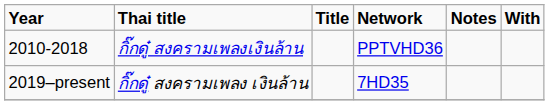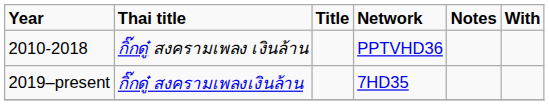 <table class="wikitable" style="font-size: 85%;">
 <tr>
 <td><strong>Year</strong></td>
 <td><strong>Thai title</strong></td>
 <td><strong>Title</strong></td>
 <td><strong>Network</strong></td>
 <td><strong>Notes</strong></td>
 <td><strong>With</strong></td>
 </tr>
 <tr>
 <td rowspan="1">2010-2018</td>
-<td><em><a href='#'>กิ๊กดู๋ สงครามเพลงเงินล้าน</a></em></td>
+<td><em><a href='#'>กิ๊กดู๋</a> สงครามเพลง เงินล้าน</em></td>
 <td><em> </em></td>
 <td><a href='#'>PPTVHD36</a></td>
 <td></td>
 <td></td>
 </tr>
 <tr>
 <td rowspan="1">2019–present</td>
-<td><em><a href='#'>กิ๊กดู๋</a> สงครามเพลง เงินล้าน</em></td>
+<td><em><a href='#'>กิ๊กดู๋ สงครามเพลงเงินล้าน</a></em></td>
 <td><em> </em></td>
 <td><a href='#'>7HD35</a></td>
 <td></td>
 <td></td>
 </tr>
 <tr>
 </tr>
 </table>
